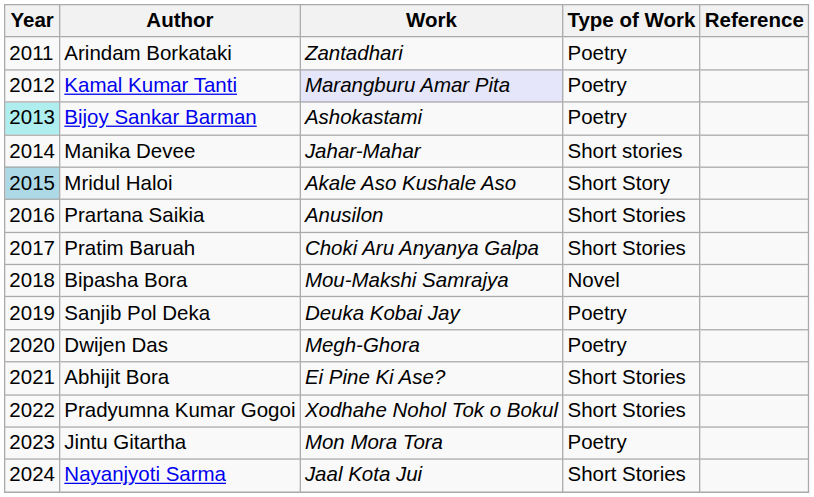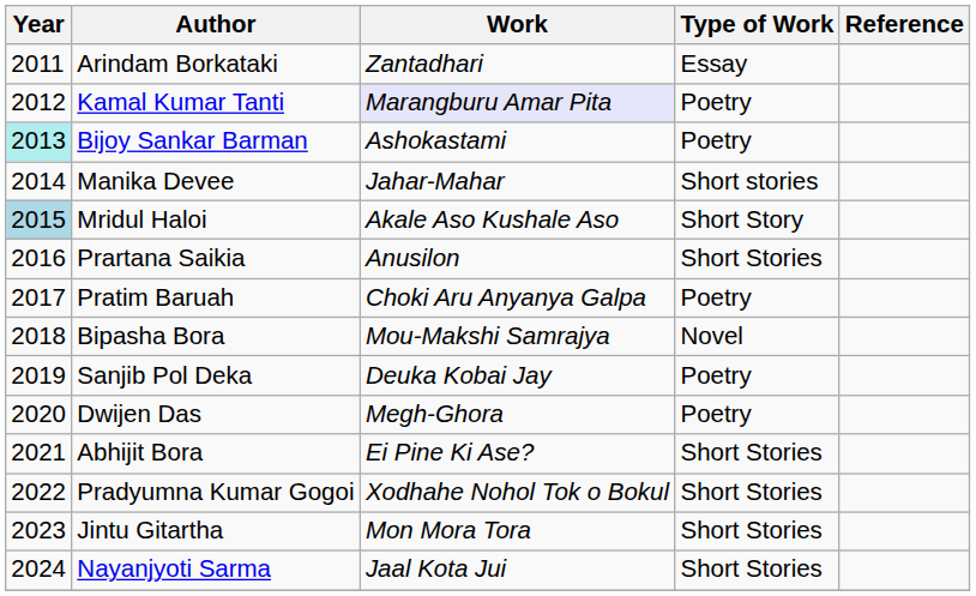 <table class="wikitable">
 <tr>
 <th>Year</th>
 <th>Author</th>
 <th>Work</th>
 <th>Type of Work</th>
 <th>Reference</th>
 </tr>
 <tr>
 <td>2011</td>
 <td>Arindam Borkataki</td>
 <td><em>Zantadhari</em></td>
-<td>Poetry</td>
+<td>Essay</td>
 <td></td>
 </tr>
 <tr>
 <td>2012</td>
 <td><a href='#'>Kamal Kumar Tanti</a></td>
 <td style="background: lavender;"><em>Marangburu Amar Pita</em></td>
 <td>Poetry</td>
 <td></td>
 </tr>
 <tr>
 <td style="background: paleturquoise;">2013</td>
 <td><a href='#'>Bijoy Sankar Barman</a></td>
 <td><em>Ashokastami</em></td>
 <td>Poetry</td>
 <td></td>
 </tr>
 <tr>
 <td>2014</td>
 <td>Manika Devee</td>
 <td><em>Jahar-Mahar</em></td>
 <td>Short stories</td>
 <td></td>
 </tr>
 <tr>
 <td style="background: lightblue;">2015</td>
 <td>Mridul Haloi</td>
 <td><em>Akale Aso Kushale Aso</em></td>
 <td>Short Story</td>
 <td></td>
 </tr>
 <tr>
 <td>2016</td>
 <td>Prartana Saikia</td>
 <td><em>Anusilon</em></td>
 <td>Short Stories</td>
 <td></td>
 </tr>
 <tr>
 <td>2017</td>
 <td>Pratim Baruah</td>
 <td><em>Choki Aru Anyanya Galpa</em></td>
-<td>Short Stories</td>
+<td>Poetry</td>
 <td></td>
 </tr>
 <tr>
 <td>2018</td>
 <td>Bipasha Bora</td>
 <td><em>Mou-Makshi Samrajya</em></td>
 <td>Novel</td>
 <td></td>
 </tr>
 <tr>
 <td>2019</td>
 <td>Sanjib Pol Deka</td>
 <td><em>Deuka Kobai Jay</em></td>
 <td>Poetry</td>
 <td></td>
 </tr>
 <tr>
 <td>2020</td>
 <td>Dwijen Das</td>
 <td><em>Megh-Ghora</em></td>
 <td>Poetry</td>
 <td></td>
 </tr>
 <tr>
 <td>2021</td>
 <td>Abhijit Bora</td>
 <td><em>Ei Pine Ki Ase?</em></td>
 <td>Short Stories</td>
 <td></td>
 </tr>
 <tr>
 <td>2022</td>
 <td>Pradyumna Kumar Gogoi</td>
 <td><em>Xodhahe Nohol Tok o Bokul</em></td>
 <td>Short Stories</td>
 <td></td>
 </tr>
 <tr>
 <td>2023</td>
 <td>Jintu Gitartha</td>
 <td><em>Mon Mora Tora</em></td>
-<td>Poetry</td>
+<td>Short Stories</td>
 <td></td>
 </tr>
 <tr>
 <td>2024</td>
 <td><a href='#'>Nayanjyoti Sarma</a></td>
 <td><em>Jaal Kota Jui</em></td>
 <td>Short Stories</td>
 <td></td>
 </tr>
 <tr>
 </tr>
 </table>
